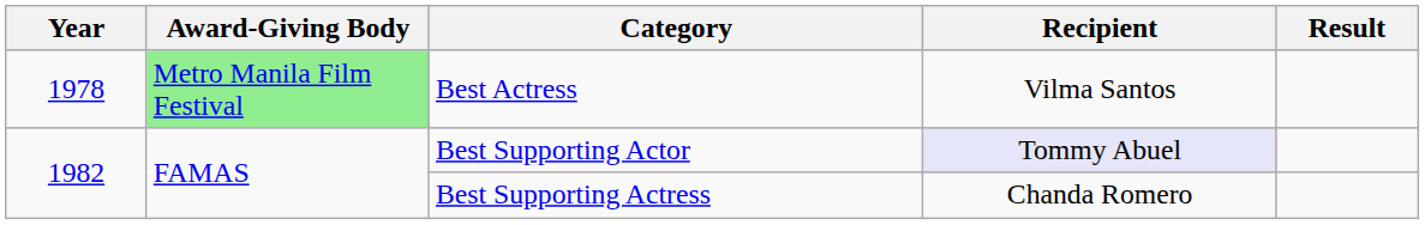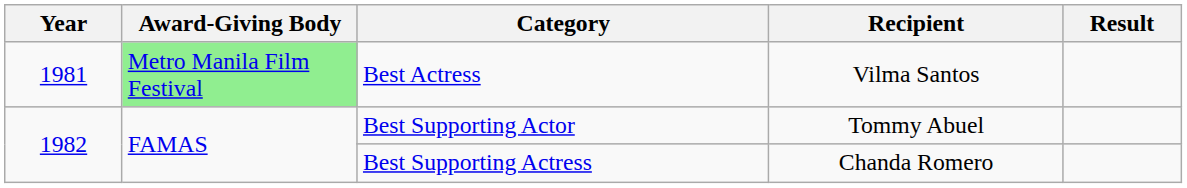 <table | width="90%" class="wikitable sortable">
 <tr>
 <th width="10%">Year</th>
 <th width="20%">Award-Giving Body</th>
 <th width="35%">Category</th>
 <th width="25%">Recipient</th>
 <th width="10%">Result</th>
 </tr>
 <tr>
-<td rowspan="1" align="center"><a href='#'>1978</a></td>
+<td rowspan="1" align="center"><a href='#'>1981</a></td>
 <td rowspan="1" align="left" style="background: lightgreen;"><a href='#'>Metro Manila Film Festival</a></td>
 <td align="left"><a href='#'>Best Actress</a></td>
 <td align="center">Vilma Santos</td>
 <td></td>
 </tr>
 <tr>
 <td rowspan="2" align="center"><a href='#'>1982</a></td>
 <td rowspan="2" align="left"><a href='#'>FAMAS</a></td>
 <td align="left"><a href='#'>Best Supporting Actor</a></td>
-<td align="center" style="background: lavender;">Tommy Abuel</td>
+<td align="center">Tommy Abuel</td>
 <td></td>
 </tr>
 <tr>
 <td align="left"><a href='#'>Best Supporting Actress</a></td>
 <td align="center">Chanda Romero</td>
 <td></td>
 </tr>
 </table>
